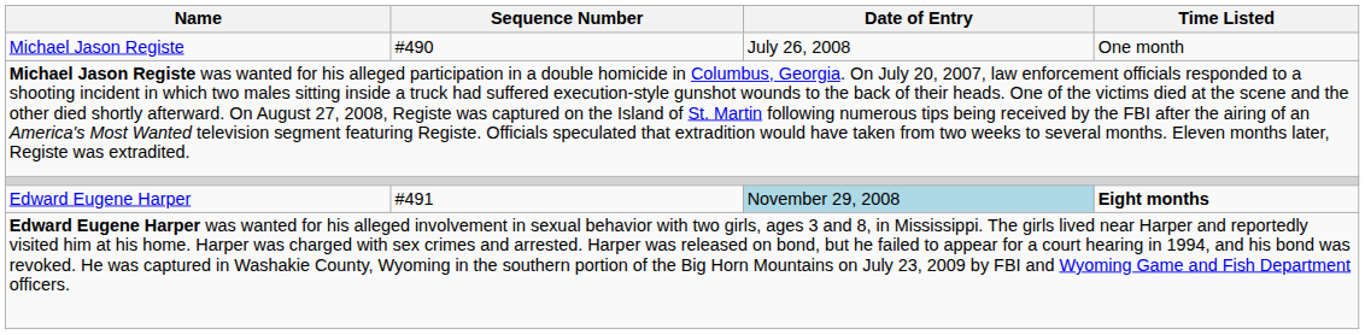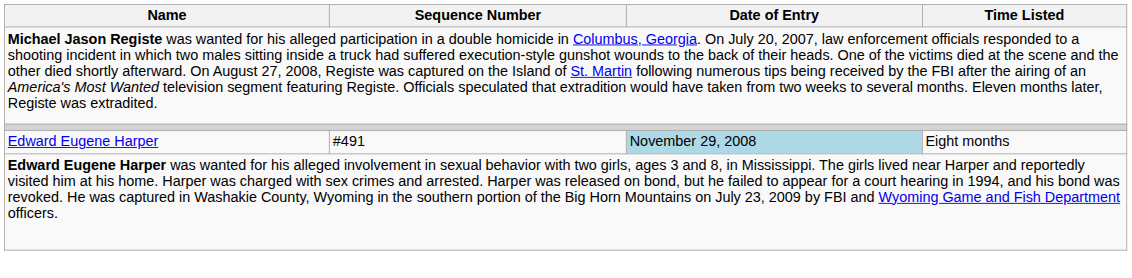 <table class="wikitable">
 <tr>
 <th>Name</th>
 <th>Sequence Number</th>
 <th>Date of Entry</th>
 <th>Time Listed</th>
-</tr>
-<tr>
-<td height="10"><a href='#'>Michael Jason Registe</a></td>
-<td>#490</td>
-<td>July 26, 2008</td>
-<td>One month</td>
 </tr>
 <tr>
 <td colspan="4" valign="top" height="100"><strong>Michael Jason Registe</strong> was wanted for his alleged participation in a double homicide in <a href='#'>Columbus, Georgia</a>. On July 20, 2007, law enforcement officials responded to a shooting incident in which two males sitting inside a truck had suffered execution-style gunshot wounds to the back of their heads. One of the victims died at the scene and the other died shortly afterward. On August 27, 2008, Registe was captured on the Island of <a href='#'>St. Martin</a> following numerous tips being received by the FBI after the airing of an <em>America's Most Wanted</em> television segment featuring Registe. Officials speculated that extradition would have taken from two weeks to several months. Eleven months later, Registe was extradited.</td>
 </tr>
 <tr>
 <td colSpan="4" style="background-color:lightgrey;"></td>
 </tr>
 <tr>
 <td height="10"><a href='#'>Edward Eugene Harper</a></td>
 <td>#491</td>
 <td style="background: lightblue;">November 29, 2008</td>
-<td><strong>Eight months</strong></td>
+<td>Eight months</td>
 </tr>
 <tr>
 <td colspan="4" valign="top" height="100"><strong>Edward Eugene Harper</strong> was wanted for his alleged involvement in sexual behavior with two girls, ages 3 and 8, in Mississippi. The girls lived near Harper and reportedly visited him at his home. Harper was charged with sex crimes and arrested. Harper was released on bond, but he failed to appear for a court hearing in 1994, and his bond was revoked. He was captured in Washakie County, Wyoming in the southern portion of the Big Horn Mountains on July 23, 2009 by FBI and <a href='#'>Wyoming Game and Fish Department</a> officers.</td>
 </tr>
 </table>
